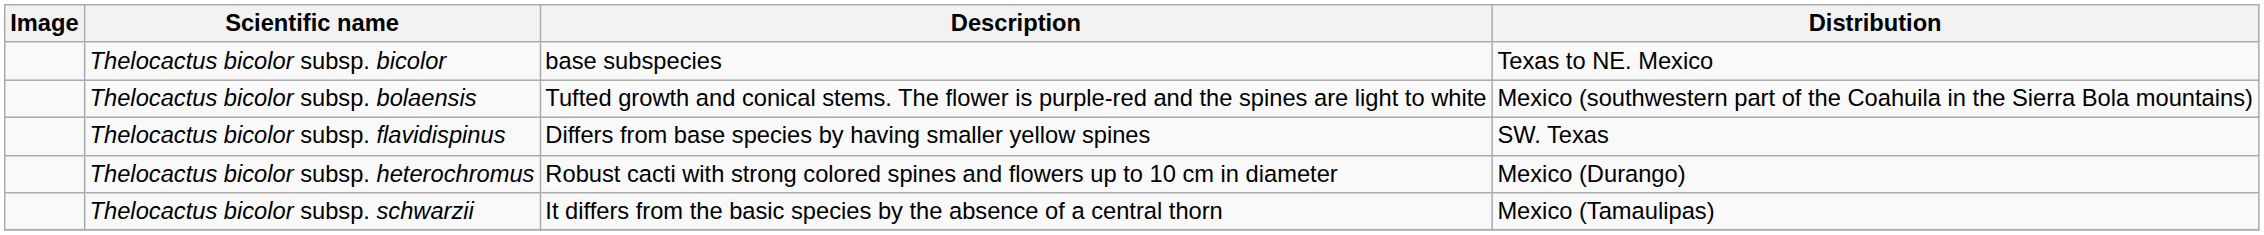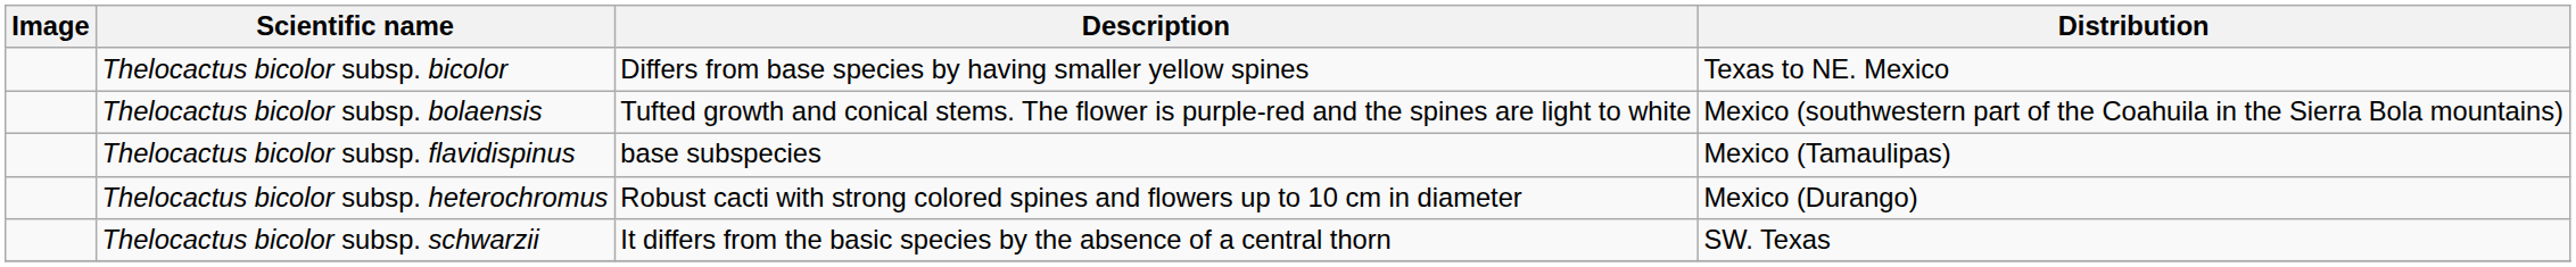 <table class="wikitable">
 <tr>
 <th>Image</th>
 <th>Scientific name</th>
 <th>Description</th>
 <th>Distribution</th>
 </tr>
 <tr>
 <td></td>
 <td><em>Thelocactus bicolor</em> subsp. <em>bicolor</em></td>
-<td>base subspecies</td>
+<td>Differs from base species by having smaller yellow spines</td>
 <td>Texas to NE. Mexico</td>
 </tr>
 <tr>
 <td></td>
 <td><em>Thelocactus bicolor</em> subsp. <em>bolaensis</em> </td>
 <td>Tufted growth and conical stems. The flower is purple-red and the spines are light to white</td>
 <td>Mexico (southwestern part of the Coahuila in the Sierra Bola mountains)</td>
 </tr>
 <tr>
 <td></td>
 <td><em>Thelocactus bicolor</em> subsp. <em>flavidispinus</em> </td>
-<td>Differs from base species by having smaller yellow spines</td>
-<td>SW. Texas</td>
+<td>base subspecies</td>
+<td>Mexico (Tamaulipas)</td>
 </tr>
 <tr>
 <td></td>
 <td><em>Thelocactus bicolor</em> subsp. <em>heterochromus</em> </td>
 <td>Robust cacti with strong colored spines and flowers up to 10 cm in diameter</td>
 <td>Mexico (Durango)</td>
 </tr>
 <tr>
 <td></td>
 <td><em>Thelocactus bicolor</em> subsp. <em>schwarzii</em> </td>
 <td>It differs from the basic species by the absence of a central thorn</td>
-<td>Mexico (Tamaulipas)</td>
+<td>SW. Texas</td>
 </tr>
 <tr>
 </tr>
 </table>
